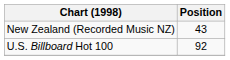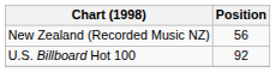 <table class="wikitable sortable">
 <tr>
 <th align="left">Chart (1998)</th>
 <th align="center">Position</th>
 </tr>
 <tr>
 <td align="left">New Zealand (Recorded Music NZ)</td>
-<td align="center">43</td>
+<td align="center">56</td>
 </tr>
 <tr>
 <td>U.S. <em>Billboard</em> Hot 100</td>
 <td align="center">92</td>
 </tr>
 <tr>
 </tr>
 </table>
